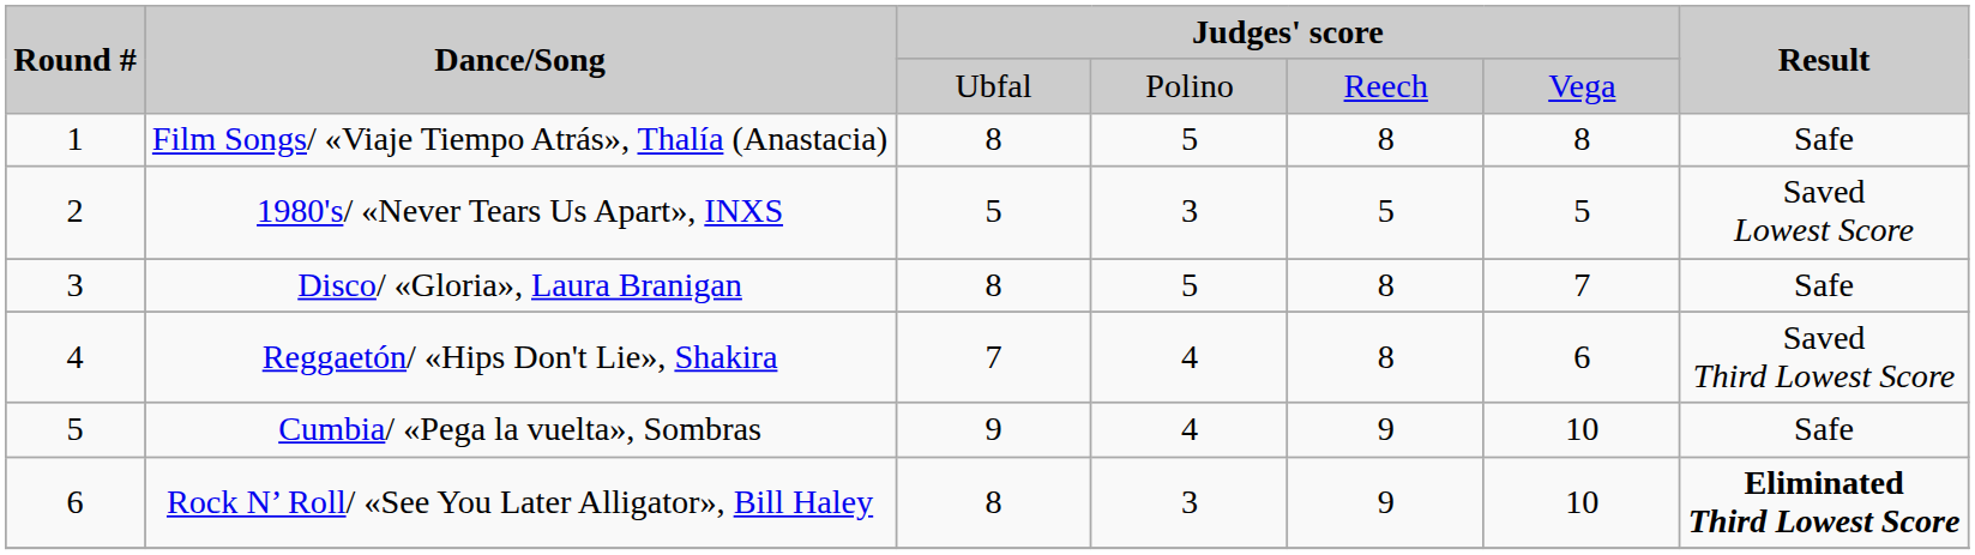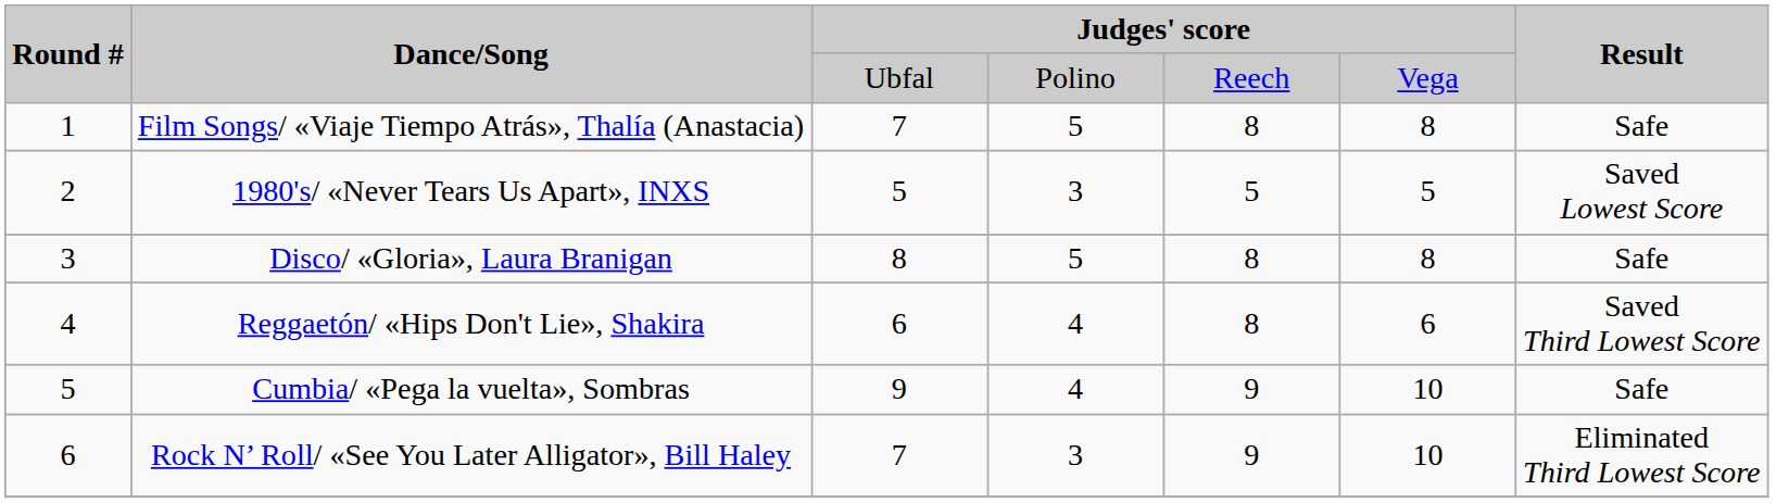 <table class="wikitable">
 <tr style="text-align:Center; background:#ccc;">
 <td rowspan="2"><strong>Round #</strong></td>
 <td rowspan="2"><strong>Dance/Song</strong></td>
 <td colspan="4"><strong>Judges' score</strong></td>
 <td rowspan="2"><strong>Result</strong></td>
 </tr>
 <tr style="text-align:center; background:#ccc;">
 <td style="width:10%; ">Ubfal</td>
 <td style="width:10%; ">Polino</td>
 <td style="width:10%; "><a href='#'>Reech</a></td>
 <td style="width:10%; "><a href='#'>Vega</a></td>
 </tr>
 <tr>
 <td style="text-align:center;">1</td>
 <td style="text-align:center;"><a href='#'>Film Songs</a>/ «Viaje Tiempo Atrás», <a href='#'>Thalía</a> (Anastacia)</td>
-<td style="text-align:center;">8</td>
+<td style="text-align:center;">7</td>
 <td style="text-align:center;">5</td>
 <td style="text-align:center;">8</td>
 <td style="text-align:center;">8</td>
 <td style="text-align:center;">Safe</td>
 </tr>
 <tr>
 <td style="text-align:center;">2</td>
 <td style="text-align:center;"><a href='#'>1980's</a>/ «Never Tears Us Apart», <a href='#'>INXS</a></td>
 <td style="text-align:center;">5</td>
 <td style="text-align:center;">3</td>
 <td style="text-align:center;">5</td>
 <td style="text-align:center;">5</td>
 <td style="text-align:center;">Saved <br><em>Lowest Score</em></td>
 </tr>
 <tr>
 <td style="text-align:center;">3</td>
 <td style="text-align:center;"><a href='#'>Disco</a>/ «Gloria», <a href='#'>Laura Branigan</a></td>
 <td style="text-align:center;">8</td>
 <td style="text-align:center;">5</td>
 <td style="text-align:center;">8</td>
-<td style="text-align:center;">7</td>
+<td style="text-align:center;">8</td>
 <td style="text-align:center;">Safe</td>
 </tr>
 <tr>
 <td style="text-align:center;">4</td>
 <td style="text-align:center;"><a href='#'>Reggaetón</a>/ «Hips Don't Lie», <a href='#'>Shakira</a></td>
-<td style="text-align:center;">7</td>
+<td style="text-align:center;">6</td>
 <td style="text-align:center;">4</td>
 <td style="text-align:center;">8</td>
 <td style="text-align:center;">6</td>
 <td style="text-align:center;">Saved <br><em>Third Lowest Score</em></td>
 </tr>
 <tr>
 <td style="text-align:center;">5</td>
 <td style="text-align:center;"><a href='#'>Cumbia</a>/ «Pega la vuelta», Sombras</td>
 <td style="text-align:center;">9</td>
 <td style="text-align:center;">4</td>
 <td style="text-align:center;">9</td>
 <td style="text-align:center;">10</td>
 <td style="text-align:center;">Safe</td>
 </tr>
 <tr>
 <td style="text-align:center;">6</td>
 <td style="text-align:center;"><a href='#'>Rock N’ Roll</a>/ «See You Later Alligator», <a href='#'>Bill Haley</a></td>
-<td style="text-align:center;">8</td>
+<td style="text-align:center;">7</td>
 <td style="text-align:center;">3</td>
 <td style="text-align:center;">9</td>
 <td style="text-align:center;">10</td>
-<td style="text-align:center;"><strong>Eliminated<br><em>Third Lowest Score</em></strong></td>
+<td style="text-align:center;">Eliminated<br><em>Third Lowest Score</em></td>
 </tr>
 <tr>
 </tr>
 </table>
